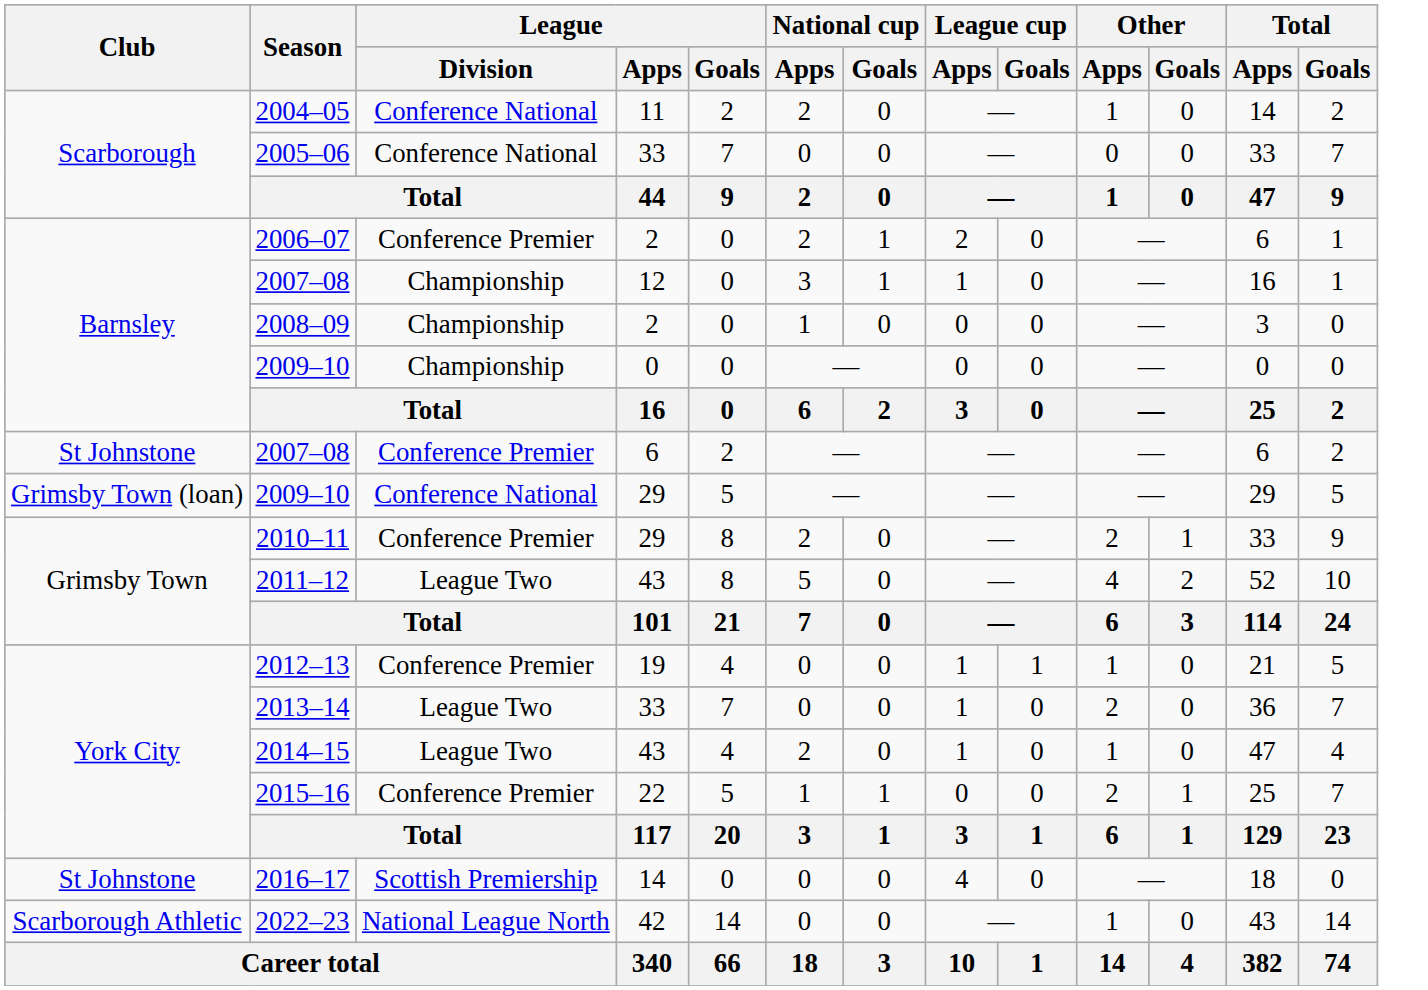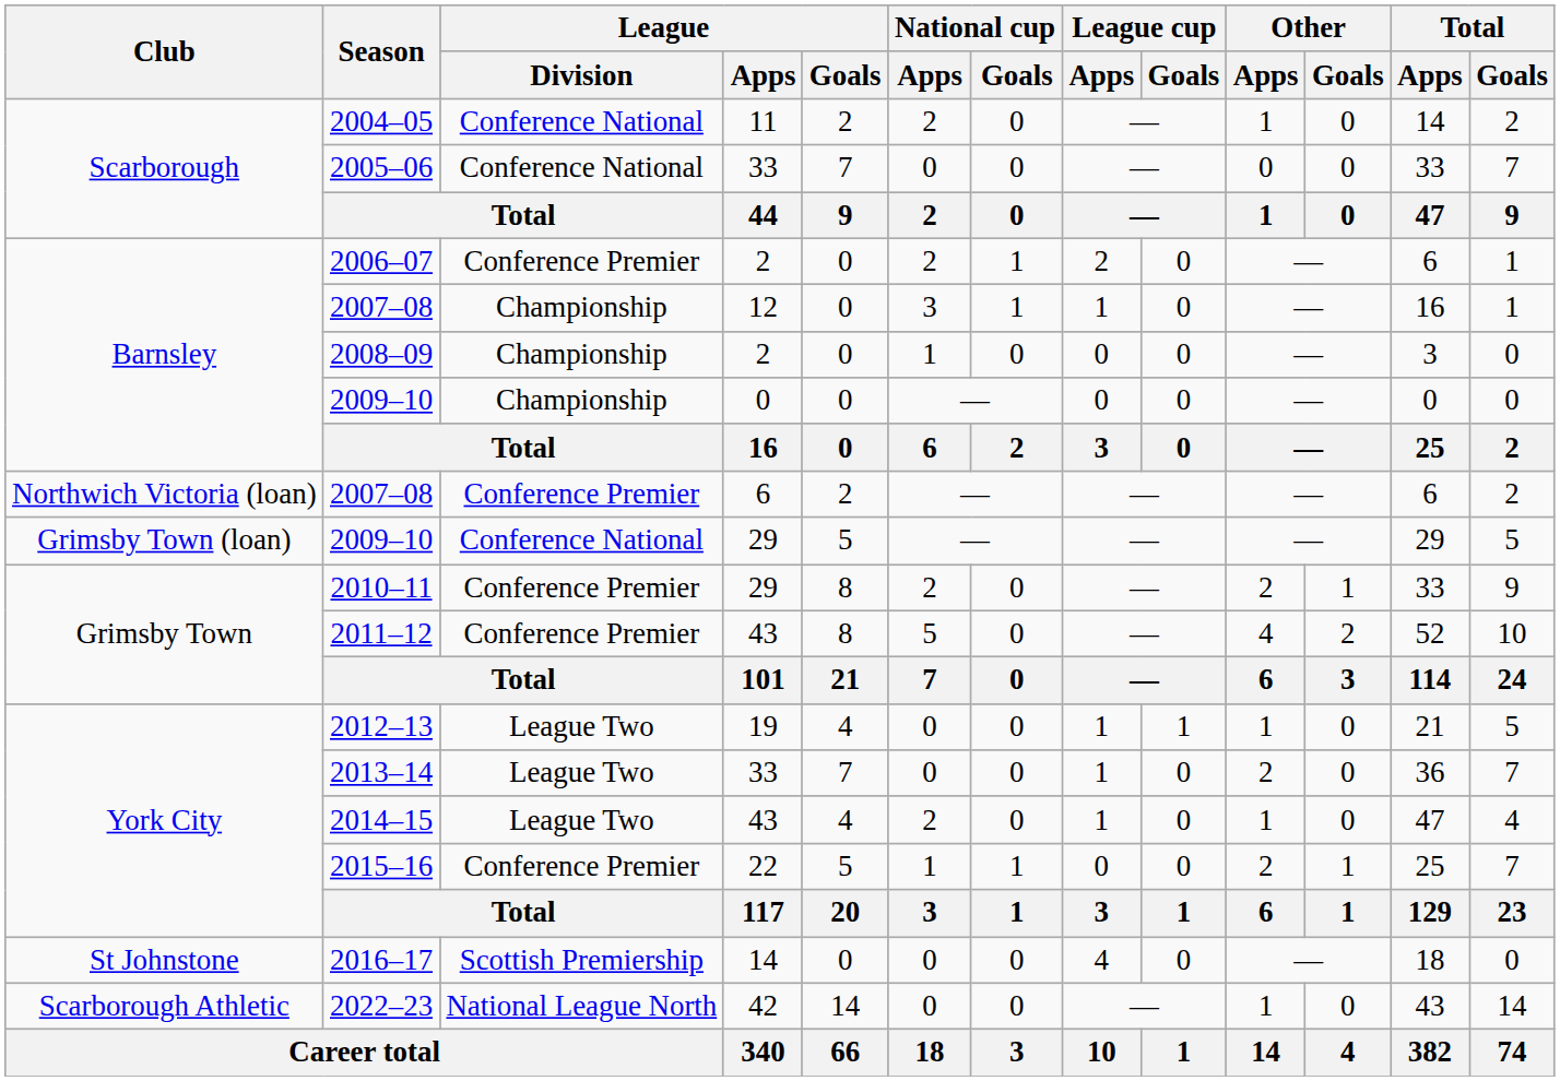 <table class="wikitable" style="text-align: center;">
 <tr>
 <th rowspan=2>Club</th>
 <th rowspan=2>Season</th>
 <th colspan=3>League</th>
 <th colspan=2>National cup</th>
 <th colspan=2>League cup</th>
 <th colspan=2>Other</th>
 <th colspan=2>Total</th>
 </tr>
 <tr>
 <th>Division</th>
 <th>Apps</th>
 <th>Goals</th>
 <th>Apps</th>
 <th>Goals</th>
 <th>Apps</th>
 <th>Goals</th>
 <th>Apps</th>
 <th>Goals</th>
 <th>Apps</th>
 <th>Goals</th>
 </tr>
 <tr>
 <td rowspan=3><a href='#'>Scarborough</a></td>
 <td><a href='#'>2004–05</a></td>
 <td><a href='#'>Conference National</a></td>
 <td>11</td>
 <td>2</td>
 <td>2</td>
 <td>0</td>
 <td colspan=2>—</td>
 <td>1</td>
 <td>0</td>
 <td>14</td>
 <td>2</td>
 </tr>
 <tr>
 <td><a href='#'>2005–06</a></td>
 <td>Conference National</td>
 <td>33</td>
 <td>7</td>
 <td>0</td>
 <td>0</td>
 <td colspan=2>—</td>
 <td>0</td>
 <td>0</td>
 <td>33</td>
 <td>7</td>
 </tr>
 <tr>
 <th colspan=2>Total</th>
 <th>44</th>
 <th>9</th>
 <th>2</th>
 <th>0</th>
 <th colspan=2>—</th>
 <th>1</th>
 <th>0</th>
 <th>47</th>
 <th>9</th>
 </tr>
 <tr>
 <td rowspan=5><a href='#'>Barnsley</a></td>
 <td><a href='#'>2006–07</a></td>
 <td>Conference Premier</td>
 <td>2</td>
 <td>0</td>
 <td>2</td>
 <td>1</td>
 <td>2</td>
 <td>0</td>
 <td colspan=2>—</td>
 <td>6</td>
 <td>1</td>
 </tr>
 <tr>
 <td><a href='#'>2007–08</a></td>
 <td>Championship</td>
 <td>12</td>
 <td>0</td>
 <td>3</td>
 <td>1</td>
 <td>1</td>
 <td>0</td>
 <td colspan=2>—</td>
 <td>16</td>
 <td>1</td>
 </tr>
 <tr>
 <td><a href='#'>2008–09</a></td>
 <td>Championship</td>
 <td>2</td>
 <td>0</td>
 <td>1</td>
 <td>0</td>
 <td>0</td>
 <td>0</td>
 <td colspan=2>—</td>
 <td>3</td>
 <td>0</td>
 </tr>
 <tr>
 <td><a href='#'>2009–10</a></td>
 <td>Championship</td>
 <td>0</td>
 <td>0</td>
 <td colspan=2>—</td>
 <td>0</td>
 <td>0</td>
 <td colspan=2>—</td>
 <td>0</td>
 <td>0</td>
 </tr>
 <tr>
 <th colspan=2>Total</th>
 <th>16</th>
 <th>0</th>
 <th>6</th>
 <th>2</th>
 <th>3</th>
 <th>0</th>
 <th colspan=2>—</th>
 <th>25</th>
 <th>2</th>
 </tr>
 <tr>
-<td><a href='#'>St Johnstone</a></td>
+<td><a href='#'>Northwich Victoria</a> (loan)</td>
 <td><a href='#'>2007–08</a></td>
 <td><a href='#'>Conference Premier</a></td>
 <td>6</td>
 <td>2</td>
 <td colspan=2>—</td>
 <td colspan=2>—</td>
 <td colspan=2>—</td>
 <td>6</td>
 <td>2</td>
 </tr>
 <tr>
 <td><a href='#'>Grimsby Town</a> (loan)</td>
 <td><a href='#'>2009–10</a></td>
 <td><a href='#'>Conference National</a></td>
 <td>29</td>
 <td>5</td>
 <td colspan=2>—</td>
 <td colspan=2>—</td>
 <td colspan=2>—</td>
 <td>29</td>
 <td>5</td>
 </tr>
 <tr>
 <td rowspan=3>Grimsby Town</td>
 <td><a href='#'>2010–11</a></td>
 <td>Conference Premier</td>
 <td>29</td>
 <td>8</td>
 <td>2</td>
 <td>0</td>
 <td colspan=2>—</td>
 <td>2</td>
 <td>1</td>
 <td>33</td>
 <td>9</td>
 </tr>
 <tr>
 <td><a href='#'>2011–12</a></td>
-<td>League Two</td>
+<td>Conference Premier</td>
 <td>43</td>
 <td>8</td>
 <td>5</td>
 <td>0</td>
 <td colspan=2>—</td>
 <td>4</td>
 <td>2</td>
 <td>52</td>
 <td>10</td>
 </tr>
 <tr>
 <th colspan=2>Total</th>
 <th>101</th>
 <th>21</th>
 <th>7</th>
 <th>0</th>
 <th colspan=2>—</th>
 <th>6</th>
 <th>3</th>
 <th>114</th>
 <th>24</th>
 </tr>
 <tr>
 <td rowspan=5><a href='#'>York City</a></td>
 <td><a href='#'>2012–13</a></td>
-<td>Conference Premier</td>
+<td>League Two</td>
 <td>19</td>
 <td>4</td>
 <td>0</td>
 <td>0</td>
 <td>1</td>
 <td>1</td>
 <td>1</td>
 <td>0</td>
 <td>21</td>
 <td>5</td>
 </tr>
 <tr>
 <td><a href='#'>2013–14</a></td>
 <td>League Two</td>
 <td>33</td>
 <td>7</td>
 <td>0</td>
 <td>0</td>
 <td>1</td>
 <td>0</td>
 <td>2</td>
 <td>0</td>
 <td>36</td>
 <td>7</td>
 </tr>
 <tr>
 <td><a href='#'>2014–15</a></td>
 <td>League Two</td>
 <td>43</td>
 <td>4</td>
 <td>2</td>
 <td>0</td>
 <td>1</td>
 <td>0</td>
 <td>1</td>
 <td>0</td>
 <td>47</td>
 <td>4</td>
 </tr>
 <tr>
 <td><a href='#'>2015–16</a></td>
 <td>Conference Premier</td>
 <td>22</td>
 <td>5</td>
 <td>1</td>
 <td>1</td>
 <td>0</td>
 <td>0</td>
 <td>2</td>
 <td>1</td>
 <td>25</td>
 <td>7</td>
 </tr>
 <tr>
 <th colspan=2>Total</th>
 <th>117</th>
 <th>20</th>
 <th>3</th>
 <th>1</th>
 <th>3</th>
 <th>1</th>
 <th>6</th>
 <th>1</th>
 <th>129</th>
 <th>23</th>
 </tr>
 <tr>
 <td><a href='#'>St Johnstone</a></td>
 <td><a href='#'>2016–17</a></td>
 <td><a href='#'>Scottish Premiership</a></td>
 <td>14</td>
 <td>0</td>
 <td>0</td>
 <td>0</td>
 <td>4</td>
 <td>0</td>
 <td colspan=2>—</td>
 <td>18</td>
 <td>0</td>
 </tr>
 <tr>
 <td><a href='#'>Scarborough Athletic</a></td>
 <td><a href='#'>2022–23</a></td>
 <td><a href='#'>National League North</a></td>
 <td>42</td>
 <td>14</td>
 <td>0</td>
 <td>0</td>
 <td colspan=2>—</td>
 <td>1</td>
 <td>0</td>
 <td>43</td>
 <td>14</td>
 </tr>
 <tr>
 <th colspan=3>Career total</th>
 <th>340</th>
 <th>66</th>
 <th>18</th>
 <th>3</th>
 <th>10</th>
 <th>1</th>
 <th>14</th>
 <th>4</th>
 <th>382</th>
 <th>74</th>
 </tr>
 </table>
